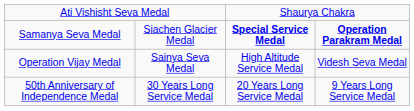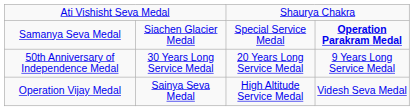 <table class="wikitable" style="margin:1em auto; text-align:center;">
 <tr>
 <td colspan="2"><a href='#'>Ati Vishisht Seva Medal</a></td>
 <td colspan="2"><a href='#'>Shaurya Chakra</a></td>
 </tr>
 <tr>
 <td><a href='#'>Samanya Seva Medal</a></td>
 <td><a href='#'>Siachen Glacier Medal</a></td>
-<td><strong><a href='#'>Special Service Medal</a></strong></td>
+<td><a href='#'>Special Service Medal</a></td>
 <td><strong><a href='#'>Operation Parakram Medal</a></strong></td>
+</tr>
+<tr>
+<td><a href='#'>50th Anniversary of Independence Medal</a></td>
+<td><a href='#'>30 Years Long Service Medal</a></td>
+<td><a href='#'>20 Years Long Service Medal</a></td>
+<td><a href='#'>9 Years Long Service Medal</a></td>
 </tr>
 <tr>
 <td><a href='#'>Operation Vijay Medal</a></td>
 <td><a href='#'>Sainya Seva Medal</a></td>
 <td><a href='#'>High Altitude Service Medal</a></td>
 <td><a href='#'>Videsh Seva Medal</a></td>
 </tr>
-<tr>
-<td><a href='#'>50th Anniversary of Independence Medal</a></td>
-<td><a href='#'>30 Years Long Service Medal</a></td>
-<td><a href='#'>20 Years Long Service Medal</a></td>
-<td><a href='#'>9 Years Long Service Medal</a></td>
-</tr>
 </table>
